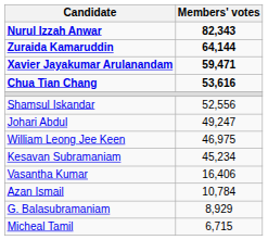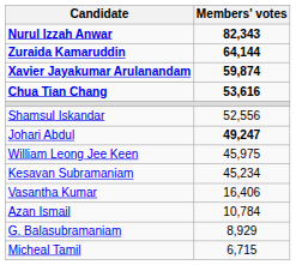 <table class=wikitable style=text-align:center>
 <tr>
 <th>Candidate</th>
 <th>Members' votes</th>
 </tr>
 <tr>
 <td align=left><strong><a href='#'>Nurul Izzah Anwar</a></strong></td>
 <td><strong>82,343</strong></td>
 </tr>
 <tr>
 <td align=left><strong><a href='#'>Zuraida Kamaruddin</a></strong></td>
 <td><strong>64,144</strong></td>
 </tr>
 <tr>
 <td align=left><strong><a href='#'>Xavier Jayakumar Arulanandam</a></strong></td>
-<td><strong>59,471</strong></td>
+<td><strong>59,874</strong></td>
 </tr>
 <tr>
 <td align=left><strong><a href='#'>Chua Tian Chang</a></strong></td>
 <td><strong>53,616</strong></td>
 </tr>
 <tr>
 <td colspan=3 bgcolor=dcdcdc></td>
 </tr>
 <tr>
 <td align=left><a href='#'>Shamsul Iskandar</a></td>
 <td>52,556</td>
 </tr>
 <tr>
 <td align=left><a href='#'>Johari Abdul</a></td>
-<td>49,247</td>
+<td><strong>49,247</strong></td>
 </tr>
 <tr>
 <td align=left><a href='#'>William Leong Jee Keen</a></td>
-<td>46,975</td>
+<td>45,975</td>
 </tr>
 <tr>
 <td align=left><a href='#'>Kesavan Subramaniam</a></td>
 <td>45,234</td>
 </tr>
 <tr>
 <td align=left><a href='#'>Vasantha Kumar</a></td>
 <td>16,406</td>
 </tr>
 <tr>
 <td align=left><a href='#'>Azan Ismail</a></td>
 <td>10,784</td>
 </tr>
 <tr>
 <td align=left><a href='#'>G. Balasubramaniam</a></td>
 <td>8,929</td>
 </tr>
 <tr>
 <td align=left><a href='#'>Micheal Tamil</a></td>
 <td>6,715</td>
 </tr>
 </table>
